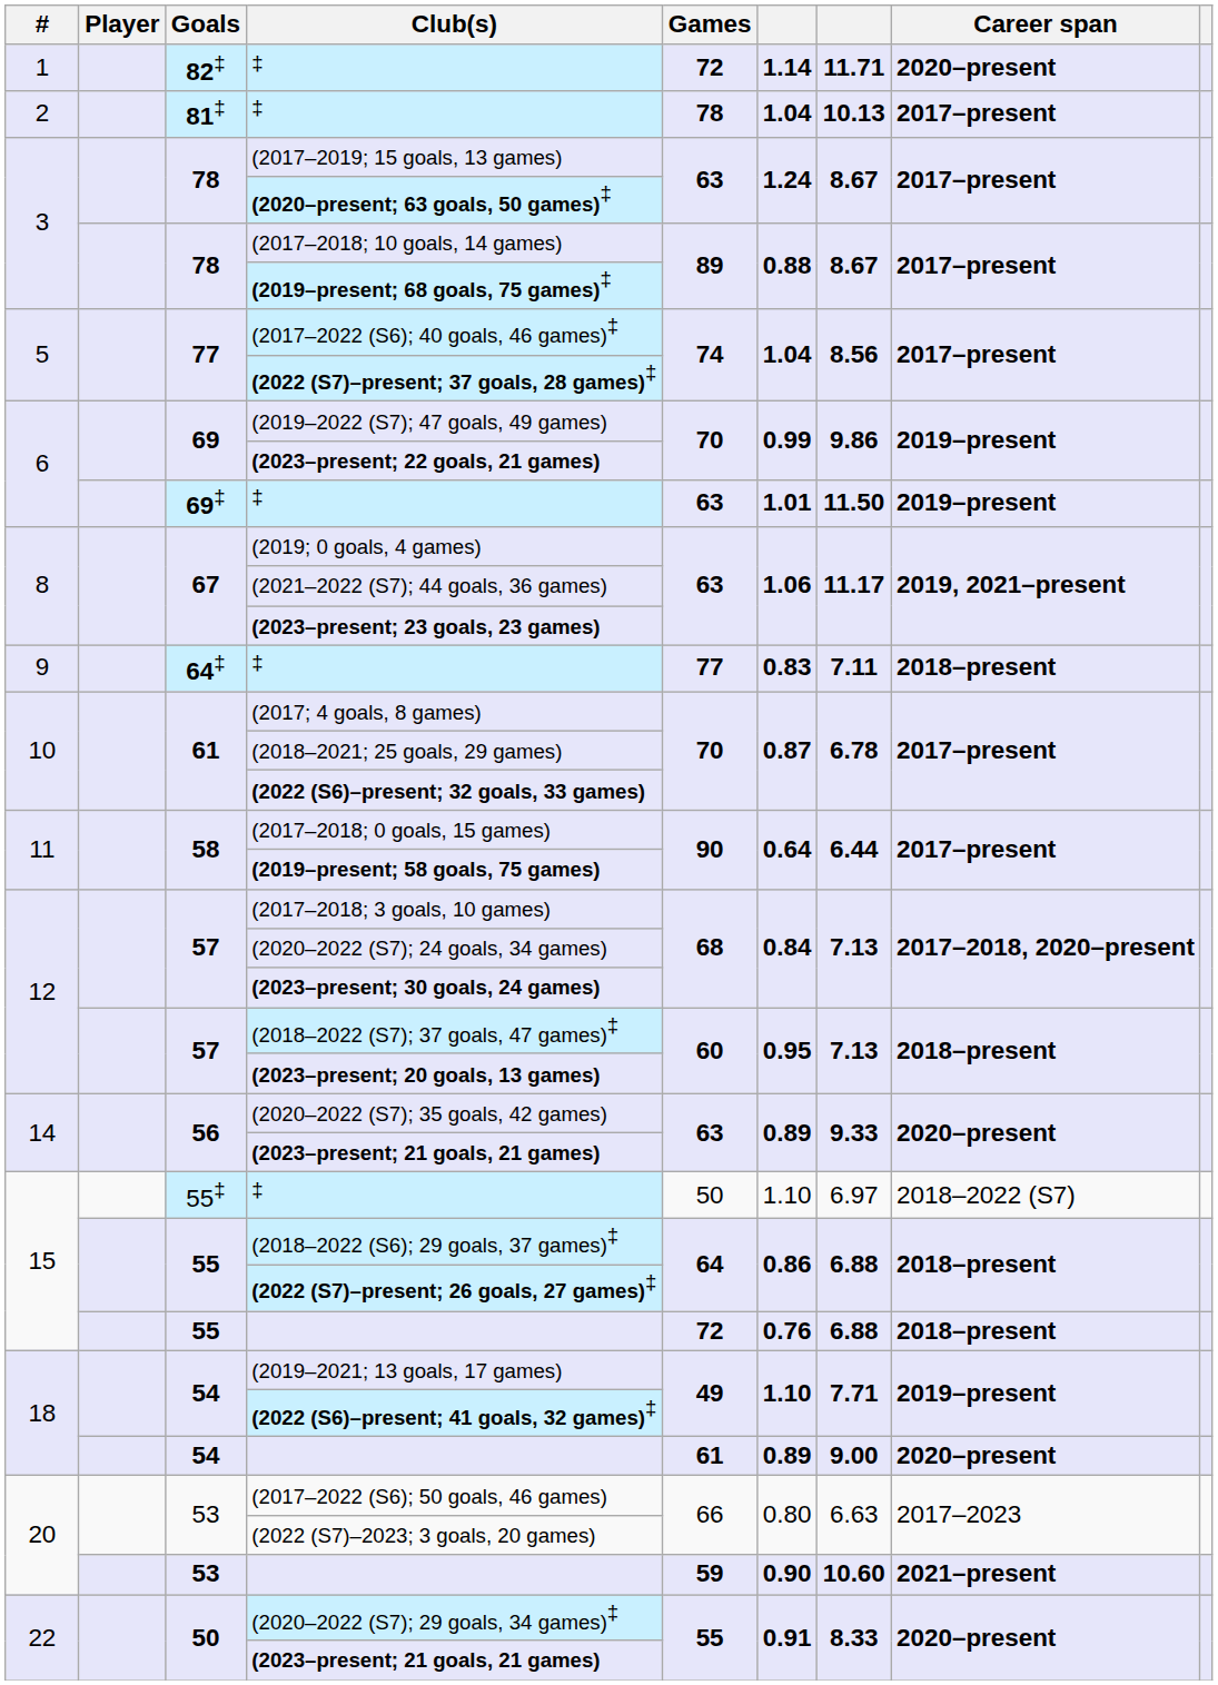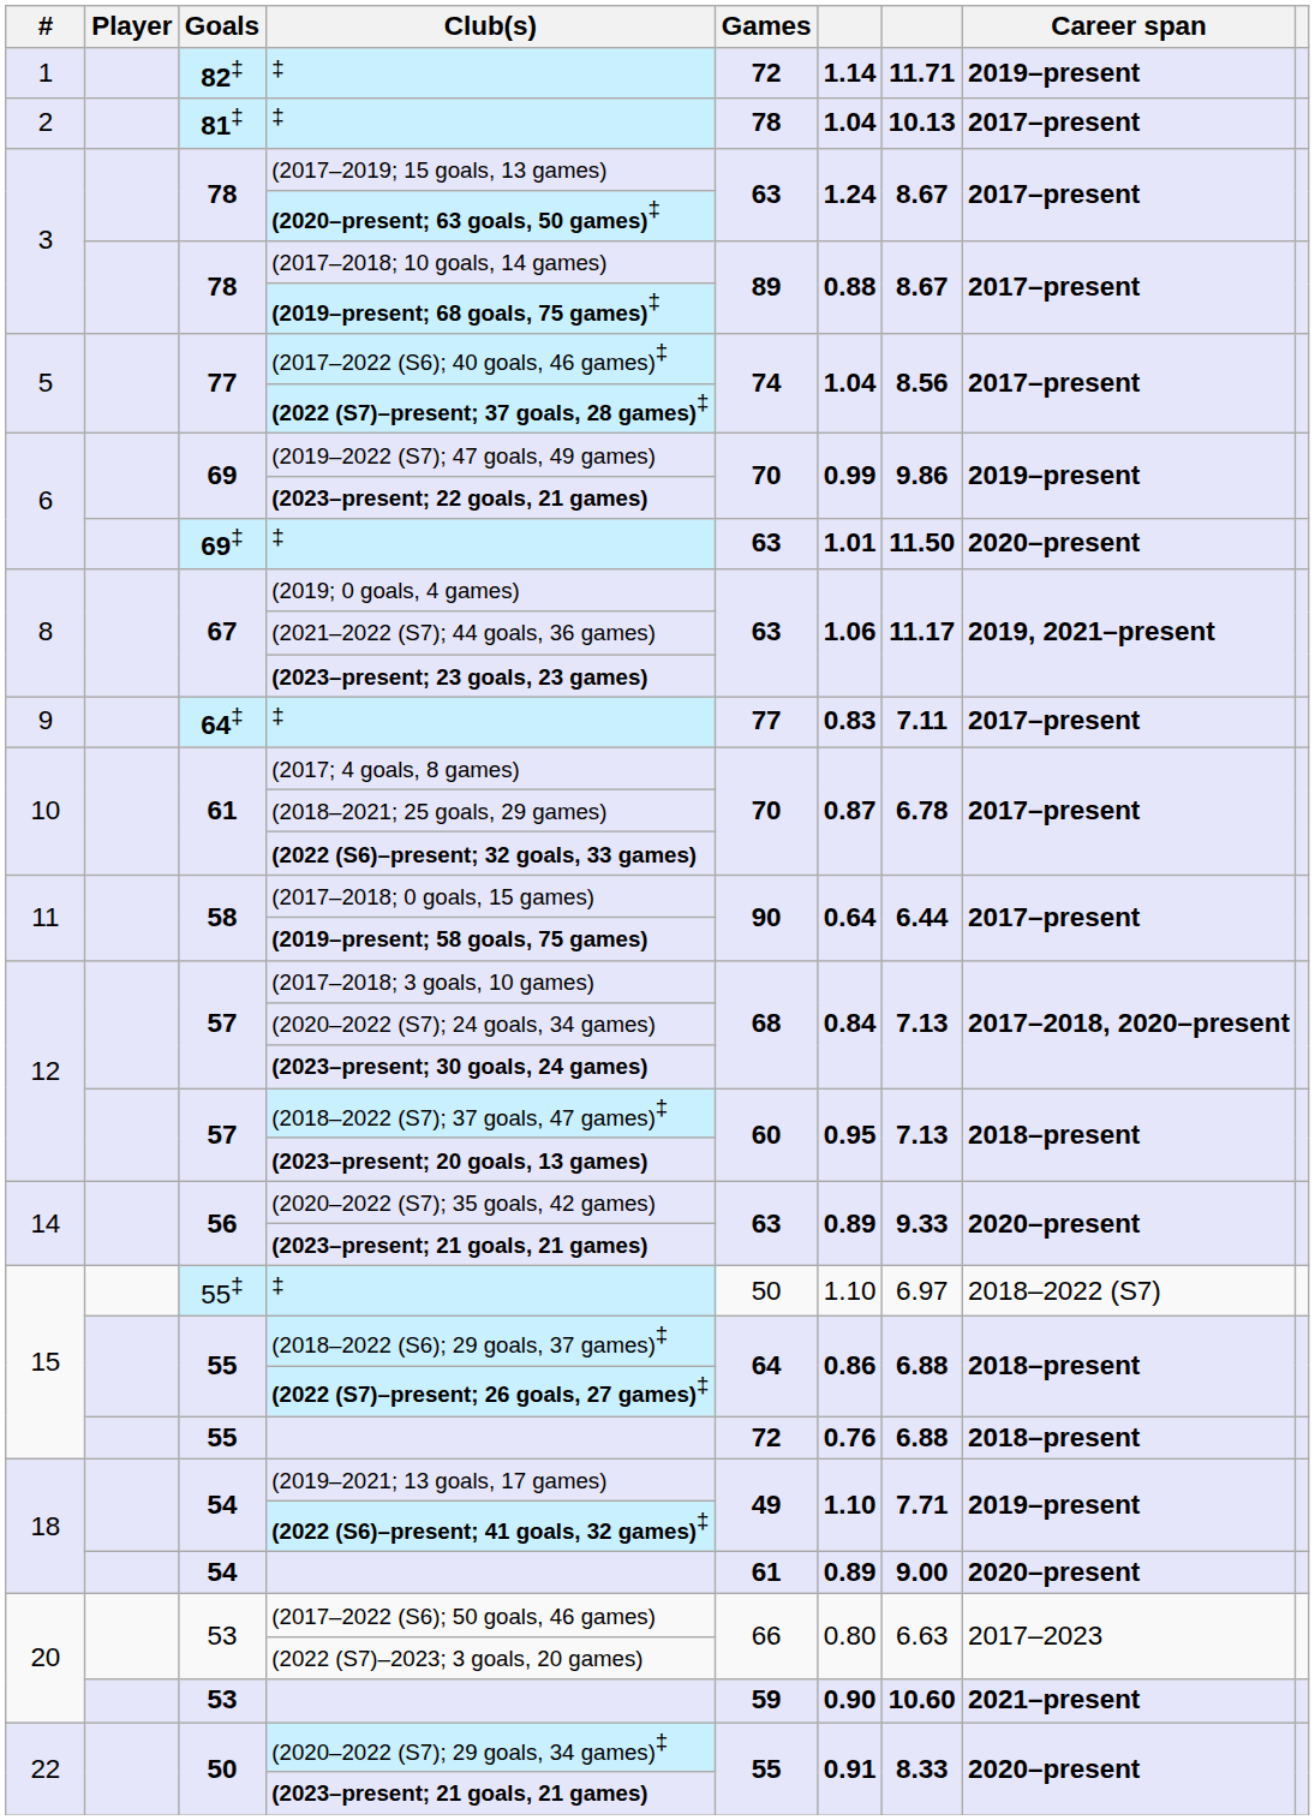 <table class="wikitable sortable" style=text-align:center>
 <tr>
 <th class=unsortable style=width:2.5em>#</th>
 <th>Player</th>
 <th>Goals</th>
 <th>Club(s)</th>
 <th>Games</th>
 <th></th>
 <th></th>
 <th>Career span</th>
 <th class=unsortable></th>
 </tr>
 <tr style=background:#E6E6FA>
 <td>1</td>
 <td align=left><strong></strong></td>
 <td bgcolor=C9F0FF><strong>82</strong><sup>‡</sup></td>
 <td align=left bgcolor=C9F0FF><strong></strong><sup>‡</sup></td>
 <td><strong>72</strong></td>
 <td><strong>1.14</strong></td>
 <td><strong>11.71</strong></td>
-<td align=left><strong>2020–present</strong></td>
+<td align=left><strong>2019–present</strong></td>
 <td></td>
 </tr>
 <tr style=background:#E6E6FA>
 <td>2</td>
 <td align=left><strong></strong></td>
 <td bgcolor=C9F0FF><strong>81</strong><sup>‡</sup></td>
 <td align=left bgcolor=C9F0FF><strong></strong><sup>‡</sup></td>
 <td><strong>78</strong></td>
 <td><strong>1.04</strong></td>
 <td><strong>10.13</strong></td>
 <td align=left><strong>2017–present</strong></td>
 <td></td>
 </tr>
 <tr style=background:#E6E6FA>
 <td rowspan=4>3</td>
 <td rowspan=2 align=left><strong></strong></td>
 <td rowspan=2><strong>78</strong></td>
 <td align=left> <small>(2017–2019; 15 goals, 13 games)</small></td>
 <td rowspan=2><strong>63</strong></td>
 <td rowspan=2><strong>1.24</strong></td>
 <td rowspan=2><strong>8.67</strong></td>
 <td rowspan=2 align=left><strong>2017–present</strong></td>
 <td rowspan=2></td>
 </tr>
 <tr style=background:#E6E6FA>
 <td align=left bgcolor=C9F0FF><strong> <small>(2020–present; 63 goals, 50 games)</small></strong><sup>‡</sup></td>
 </tr>
 <tr style=background:#E6E6FA>
 <td rowspan=2 align=left><strong></strong></td>
 <td rowspan=2><strong>78</strong></td>
 <td align=left> <small>(2017–2018; 10 goals, 14 games)</small></td>
 <td rowspan=2><strong>89</strong></td>
 <td rowspan=2><strong>0.88</strong></td>
 <td rowspan=2><strong>8.67</strong></td>
 <td rowspan=2 align=left><strong>2017–present</strong></td>
 <td rowspan=2></td>
 </tr>
 <tr style=background:#E6E6FA>
 <td align=left bgcolor=C9F0FF><strong> <small>(2019–present; 68 goals, 75 games)</small></strong><sup>‡</sup></td>
 </tr>
 <tr style=background:#E6E6FA>
 <td rowspan=2>5</td>
 <td rowspan=2 align=left><strong></strong></td>
 <td rowspan=2><strong>77</strong></td>
 <td align=left bgcolor=C9F0FF> <small>(2017–2022 (S6); 40 goals, 46 games)</small><sup>‡</sup></td>
 <td rowspan=2><strong>74</strong></td>
 <td rowspan=2><strong>1.04</strong></td>
 <td rowspan=2><strong>8.56</strong></td>
 <td rowspan=2 align=left><strong>2017–present</strong></td>
 <td rowspan=2></td>
 </tr>
 <tr style=background:#E6E6FA>
 <td align=left bgcolor=C9F0FF><strong> <small>(2022 (S7)–present; 37 goals, 28 games)</small></strong><sup>‡</sup></td>
 </tr>
 <tr style=background:#E6E6FA>
 <td rowspan=3>6</td>
 <td rowspan=2 align=left><strong></strong></td>
 <td rowspan=2><strong>69</strong></td>
 <td align=left> <small>(2019–2022 (S7); 47 goals, 49 games)</small></td>
 <td rowspan=2><strong>70</strong></td>
 <td rowspan=2><strong>0.99</strong></td>
 <td rowspan=2><strong>9.86</strong></td>
 <td rowspan=2 align=left><strong>2019–present</strong></td>
 <td rowspan=2></td>
 </tr>
 <tr style=background:#E6E6FA>
 <td align=left><strong> <small>(2023–present; 22 goals, 21 games)</small></strong></td>
 </tr>
 <tr style=background:#E6E6FA>
 <td align=left><strong></strong></td>
 <td bgcolor=C9F0FF><strong>69</strong><sup>‡</sup></td>
 <td align=left bgcolor=C9F0FF><strong></strong><sup>‡</sup></td>
 <td><strong>63</strong></td>
 <td><strong>1.01</strong></td>
 <td><strong>11.50</strong></td>
-<td align=left><strong>2019–present</strong></td>
+<td align=left><strong>2020–present</strong></td>
 <td></td>
 </tr>
 <tr style=background:#E6E6FA>
 <td rowspan=3>8</td>
 <td rowspan=3 align=left><strong></strong></td>
 <td rowspan=3><strong>67</strong></td>
 <td align=left> <small>(2019; 0 goals, 4 games)</small></td>
 <td rowspan=3><strong>63</strong></td>
 <td rowspan=3><strong>1.06</strong></td>
 <td rowspan=3><strong>11.17</strong></td>
 <td rowspan=3 align=left><strong>2019, 2021–present</strong></td>
 <td rowspan=3></td>
 </tr>
 <tr style=background:#E6E6FA>
 <td align=left> <small>(2021–2022 (S7); 44 goals, 36 games)</small></td>
 </tr>
 <tr style=background:#E6E6FA>
 <td align=left><strong> <small>(2023–present; 23 goals, 23 games)</small></strong></td>
 </tr>
 <tr style=background:#E6E6FA>
 <td>9</td>
 <td align=left><strong></strong></td>
 <td bgcolor=C9F0FF><strong>64</strong><sup>‡</sup></td>
 <td align=left bgcolor=C9F0FF><strong></strong><sup>‡</sup></td>
 <td><strong>77</strong></td>
 <td><strong>0.83</strong></td>
 <td><strong>7.11</strong></td>
-<td align=left><strong>2018–present</strong></td>
+<td align=left><strong>2017–present</strong></td>
 <td></td>
 </tr>
 <tr style=background:#E6E6FA>
 <td rowspan=3>10</td>
 <td rowspan=3 align=left><strong></strong></td>
 <td rowspan=3><strong>61</strong></td>
 <td align=left> <small>(2017; 4 goals, 8 games)</small></td>
 <td rowspan=3><strong>70</strong></td>
 <td rowspan=3><strong>0.87</strong></td>
 <td rowspan=3><strong>6.78</strong></td>
 <td rowspan=3 align=left><strong>2017–present</strong></td>
 <td rowspan=3></td>
 </tr>
 <tr style=background:#E6E6FA>
 <td align=left> <small>(2018–2021; 25 goals, 29 games)</small></td>
 </tr>
 <tr style=background:#E6E6FA>
 <td align=left><strong> <small>(2022 (S6)–present; 32 goals, 33 games)</small></strong></td>
 </tr>
 <tr style=background:#E6E6FA>
 <td rowspan=2>11</td>
 <td rowspan=2 align=left><strong></strong></td>
 <td rowspan=2><strong>58</strong></td>
 <td align=left> <small>(2017–2018; 0 goals, 15 games)</small></td>
 <td rowspan=2><strong>90</strong></td>
 <td rowspan=2><strong>0.64</strong></td>
 <td rowspan=2><strong>6.44</strong></td>
 <td rowspan=2 align=left><strong>2017–present</strong></td>
 <td rowspan=2></td>
 </tr>
 <tr style=background:#E6E6FA>
 <td align=left><strong> <small>(2019–present; 58 goals, 75 games)</small></strong></td>
 </tr>
 <tr style=background:#E6E6FA>
 <td rowspan=5>12</td>
 <td rowspan=3 align=left><strong></strong></td>
 <td rowspan=3><strong>57</strong></td>
 <td align=left> <small>(2017–2018; 3 goals, 10 games)</small></td>
 <td rowspan=3><strong>68</strong></td>
 <td rowspan=3><strong>0.84</strong></td>
 <td rowspan=3><strong>7.13</strong></td>
 <td rowspan=3 align=left><strong>2017–2018, 2020–present</strong></td>
 <td rowspan=3></td>
 </tr>
 <tr style=background:#E6E6FA>
 <td align=left> <small>(2020–2022 (S7); 24 goals, 34 games)</small></td>
 </tr>
 <tr style=background:#E6E6FA>
 <td align=left><strong> <small>(2023–present; 30 goals, 24 games)</small></strong></td>
 </tr>
 <tr style=background:#E6E6FA>
 <td rowspan=2 align=left><strong></strong></td>
 <td rowspan=2><strong>57</strong></td>
 <td align=left bgcolor=C9F0FF> <small>(2018–2022 (S7); 37 goals, 47 games)</small><sup>‡</sup></td>
 <td rowspan=2><strong>60</strong></td>
 <td rowspan=2><strong>0.95</strong></td>
 <td rowspan=2><strong>7.13</strong></td>
 <td rowspan=2 align=left><strong>2018–present</strong></td>
 <td rowspan=2></td>
 </tr>
 <tr style=background:#E6E6FA>
 <td align=left><strong> <small>(2023–present; 20 goals, 13 games)</small></strong></td>
 </tr>
 <tr style=background:#E6E6FA>
 <td rowspan=2>14</td>
 <td rowspan=2 align=left><strong></strong></td>
 <td rowspan=2><strong>56</strong></td>
 <td align=left> <small>(2020–2022 (S7); 35 goals, 42 games)</small></td>
 <td rowspan=2><strong>63</strong></td>
 <td rowspan=2><strong>0.89</strong></td>
 <td rowspan=2><strong>9.33</strong></td>
 <td rowspan=2 align=left><strong>2020–present</strong></td>
 <td rowspan=2></td>
 </tr>
 <tr style=background:#E6E6FA>
 <td align=left><strong> <small>(2023–present; 21 goals, 21 games)</small></strong></td>
 </tr>
 <tr>
 <td rowspan=4>15</td>
 <td align=left></td>
 <td bgcolor=C9F0FF>55<sup>‡</sup></td>
 <td align=left bgcolor=C9F0FF><sup>‡</sup></td>
 <td>50</td>
 <td>1.10</td>
 <td>6.97</td>
 <td align=left>2018–2022 (S7)</td>
 <td></td>
 </tr>
 <tr style=background:#E6E6FA>
 <td rowspan=2 align=left><strong></strong></td>
 <td rowspan=2><strong>55</strong></td>
 <td align=left bgcolor=C9F0FF> <small>(2018–2022 (S6); 29 goals, 37 games)</small><sup>‡</sup></td>
 <td rowspan=2><strong>64</strong></td>
 <td rowspan=2><strong>0.86</strong></td>
 <td rowspan=2><strong>6.88</strong></td>
 <td rowspan=2 align=left><strong>2018–present</strong></td>
 <td rowspan=2></td>
 </tr>
 <tr style=background:#E6E6FA>
 <td align=left bgcolor=C9F0FF><strong> <small>(2022 (S7)–present; 26 goals, 27 games)</small></strong><sup>‡</sup></td>
 </tr>
 <tr style=background:#E6E6FA>
 <td align=left><strong></strong></td>
 <td><strong>55</strong></td>
 <td align=left><strong></strong></td>
 <td><strong>72</strong></td>
 <td><strong>0.76</strong></td>
 <td><strong>6.88</strong></td>
 <td align=left><strong>2018–present</strong></td>
 <td></td>
 </tr>
 <tr style=background:#E6E6FA>
 <td rowspan=3>18</td>
 <td rowspan=2 align=left><strong></strong></td>
 <td rowspan=2><strong>54</strong></td>
 <td align=left> <small>(2019–2021; 13 goals, 17 games)</small></td>
 <td rowspan=2><strong>49</strong></td>
 <td rowspan=2><strong>1.10</strong></td>
 <td rowspan=2><strong>7.71</strong></td>
 <td rowspan=2 align=left><strong>2019–present</strong></td>
 <td rowspan=2></td>
 </tr>
 <tr style=background:#E6E6FA>
 <td align=left bgcolor=C9F0FF><strong> <small>(2022 (S6)–present; 41 goals, 32 games)</small></strong><sup>‡</sup></td>
 </tr>
 <tr style=background:#E6E6FA>
 <td align=left><strong></strong></td>
 <td><strong>54</strong></td>
 <td align=left><strong></strong></td>
 <td><strong>61</strong></td>
 <td><strong>0.89</strong></td>
 <td><strong>9.00</strong></td>
 <td align=left><strong>2020–present</strong></td>
 <td></td>
 </tr>
 <tr>
 <td rowspan=3>20</td>
 <td rowspan=2 align=left></td>
 <td rowspan=2>53</td>
 <td align=left> <small>(2017–2022 (S6); 50 goals, 46 games)</small></td>
 <td rowspan=2>66</td>
 <td rowspan=2>0.80</td>
 <td rowspan=2>6.63</td>
 <td rowspan=2 align=left>2017–2023</td>
 <td rowspan=2></td>
 </tr>
 <tr>
 <td align=left> <small>(2022 (S7)–2023; 3 goals, 20 games)</small></td>
 </tr>
 <tr style=background:#E6E6FA>
 <td align=left><strong></strong></td>
 <td><strong>53</strong></td>
 <td align=left><strong></strong></td>
 <td><strong>59</strong></td>
 <td><strong>0.90</strong></td>
 <td><strong>10.60</strong></td>
 <td align=left><strong>2021–present</strong></td>
 <td></td>
 </tr>
 <tr style=background:#E6E6FA>
 <td rowspan=2>22</td>
 <td rowspan=2 align=left><strong></strong></td>
 <td rowspan=2><strong>50</strong></td>
 <td align=left bgcolor=C9F0FF> <small>(2020–2022 (S7); 29 goals, 34 games)</small><sup>‡</sup></td>
 <td rowspan=2><strong>55</strong></td>
 <td rowspan=2><strong>0.91</strong></td>
 <td rowspan=2><strong>8.33</strong></td>
 <td rowspan=2 align=left><strong>2020–present</strong></td>
 <td rowspan=2></td>
 </tr>
 <tr style=background:#E6E6FA>
 <td align=left><strong> <small>(2023–present; 21 goals, 21 games)</small></strong></td>
 </tr>
 </table>
